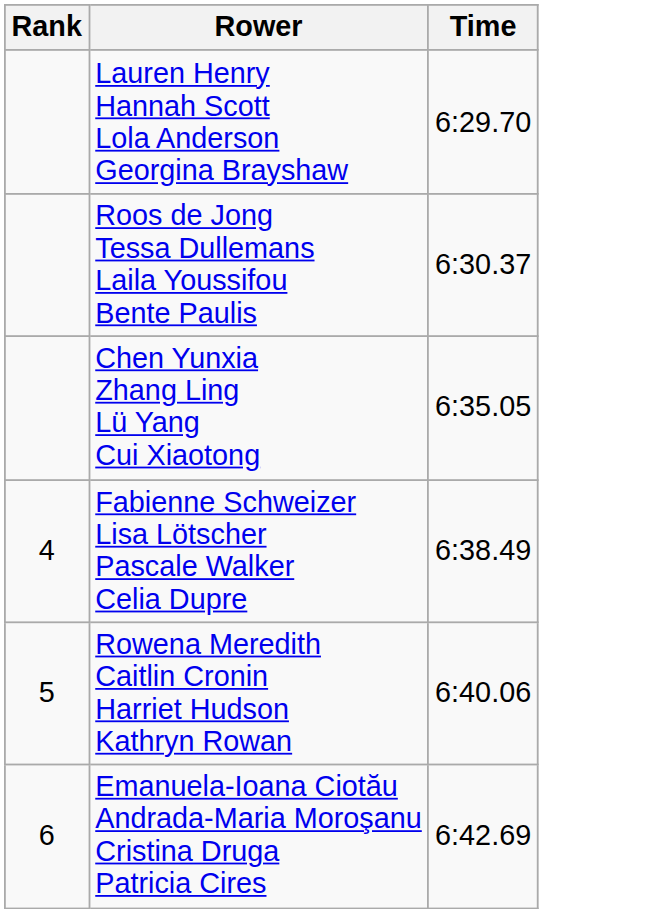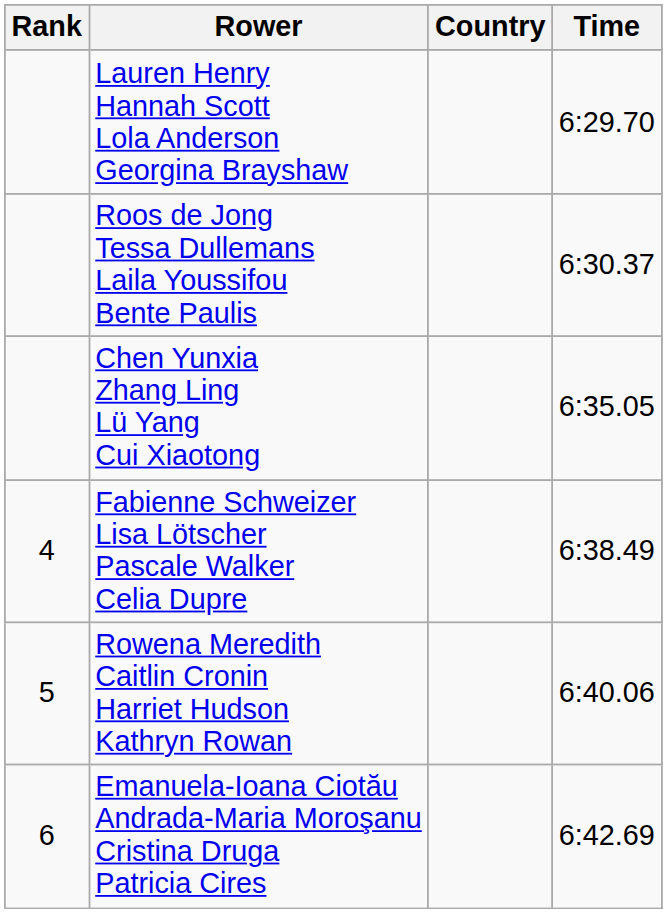 <table class="wikitable" style="text-align:center">
 <tr>
 <th>Rank</th>
 <th>Rower</th>
+<th>Country</th>
 <th>Time</th>
 </tr>
 <tr>
 <td></td>
 <td align="left"><a href='#'>Lauren Henry</a><br><a href='#'>Hannah Scott</a><br><a href='#'>Lola Anderson</a><br><a href='#'>Georgina Brayshaw</a></td>
+<td align="left"></td>
 <td>6:29.70</td>
 </tr>
 <tr>
 <td></td>
 <td align="left"><a href='#'>Roos de Jong</a><br><a href='#'>Tessa Dullemans</a><br><a href='#'>Laila Youssifou</a><br><a href='#'>Bente Paulis</a></td>
+<td align="left"></td>
 <td>6:30.37</td>
 </tr>
 <tr>
 <td></td>
 <td align="left"><a href='#'>Chen Yunxia</a><br><a href='#'>Zhang Ling</a><br><a href='#'>Lü Yang</a><br><a href='#'>Cui Xiaotong</a></td>
+<td align="left"></td>
 <td>6:35.05</td>
 </tr>
 <tr>
 <td>4</td>
 <td align="left"><a href='#'>Fabienne Schweizer</a><br><a href='#'>Lisa Lötscher</a><br><a href='#'>Pascale Walker</a><br><a href='#'>Celia Dupre</a></td>
+<td align="left"></td>
 <td>6:38.49</td>
 </tr>
 <tr>
 <td>5</td>
 <td align="left"><a href='#'>Rowena Meredith</a><br><a href='#'>Caitlin Cronin</a><br><a href='#'>Harriet Hudson</a><br><a href='#'>Kathryn Rowan</a></td>
+<td align="left"></td>
 <td>6:40.06</td>
 </tr>
 <tr>
 <td>6</td>
 <td align="left"><a href='#'>Emanuela-Ioana Ciotău</a><br><a href='#'>Andrada-Maria Moroşanu</a><br><a href='#'>Cristina Druga</a><br><a href='#'>Patricia Cires</a></td>
+<td align="left"></td>
 <td>6:42.69</td>
 </tr>
 </table>
